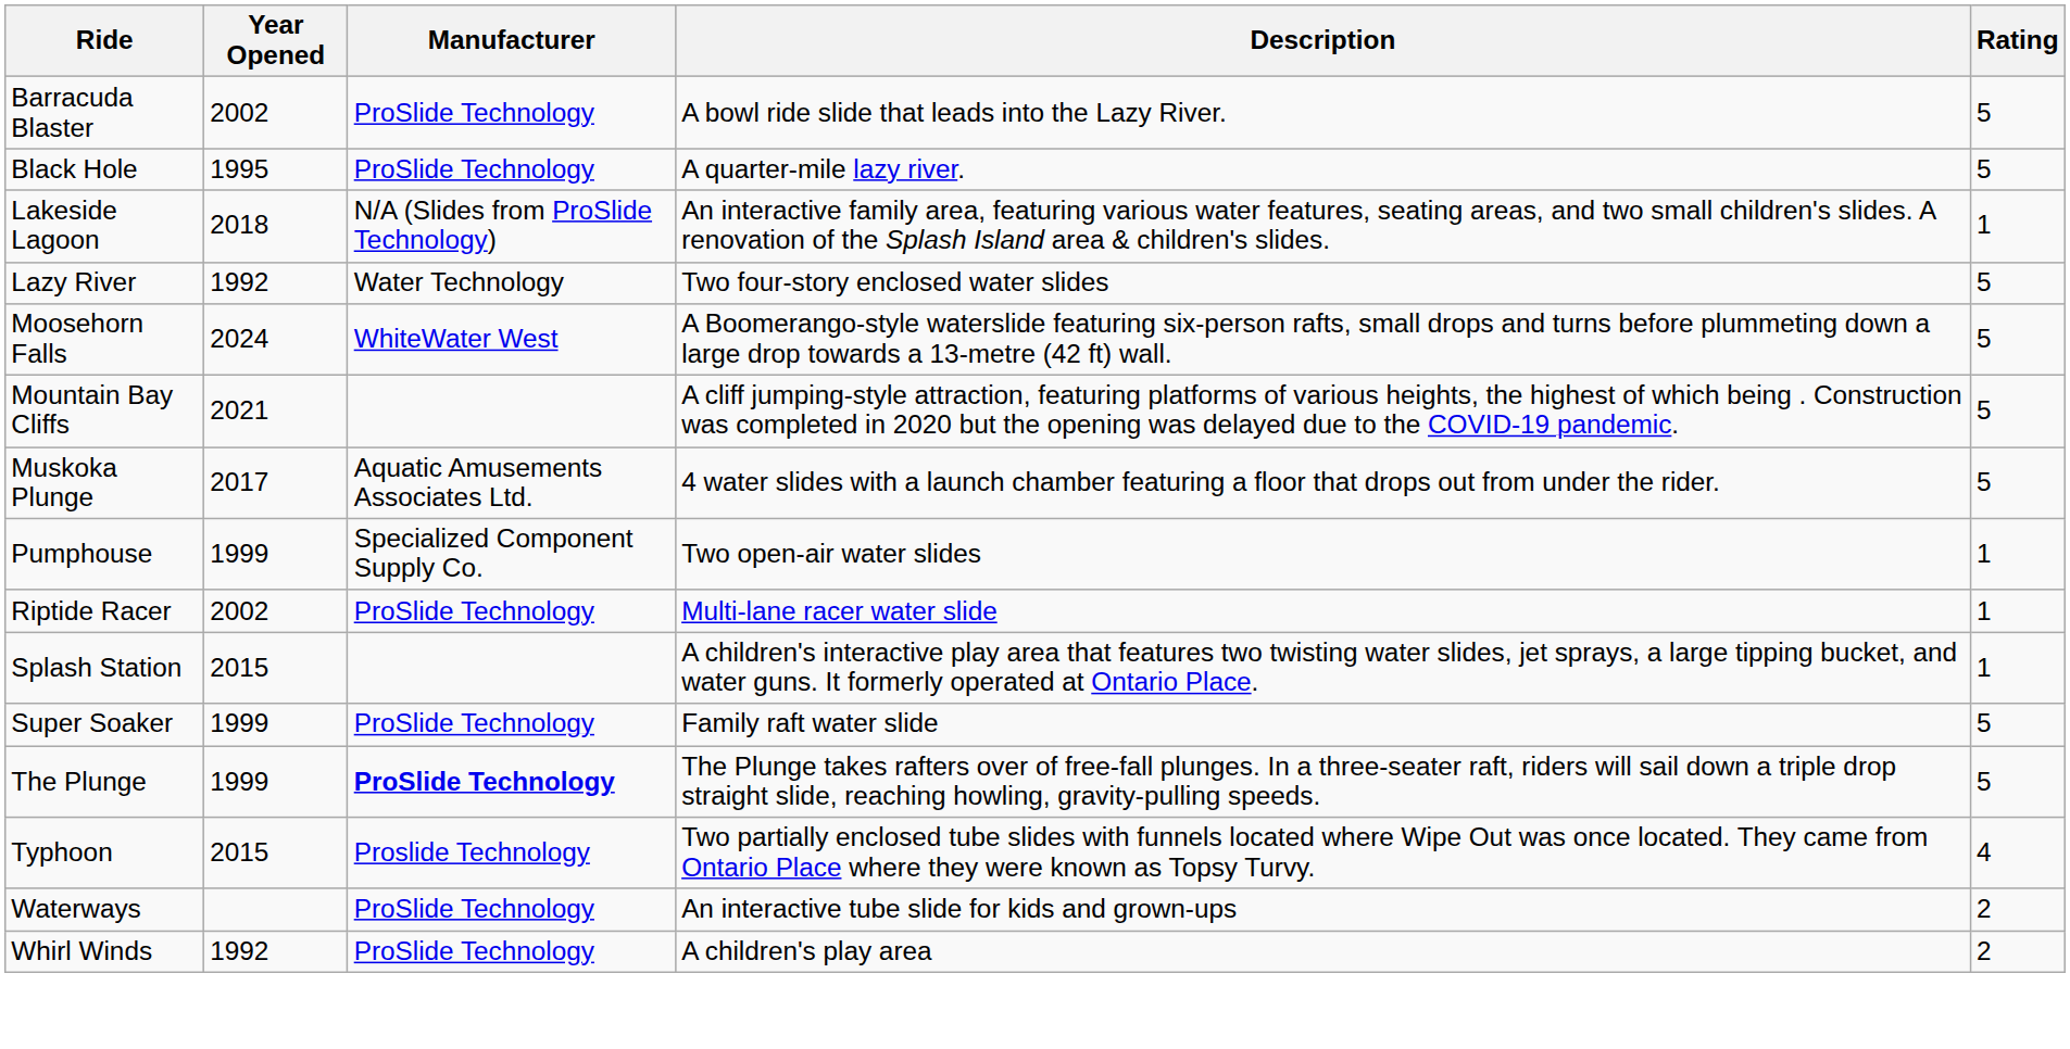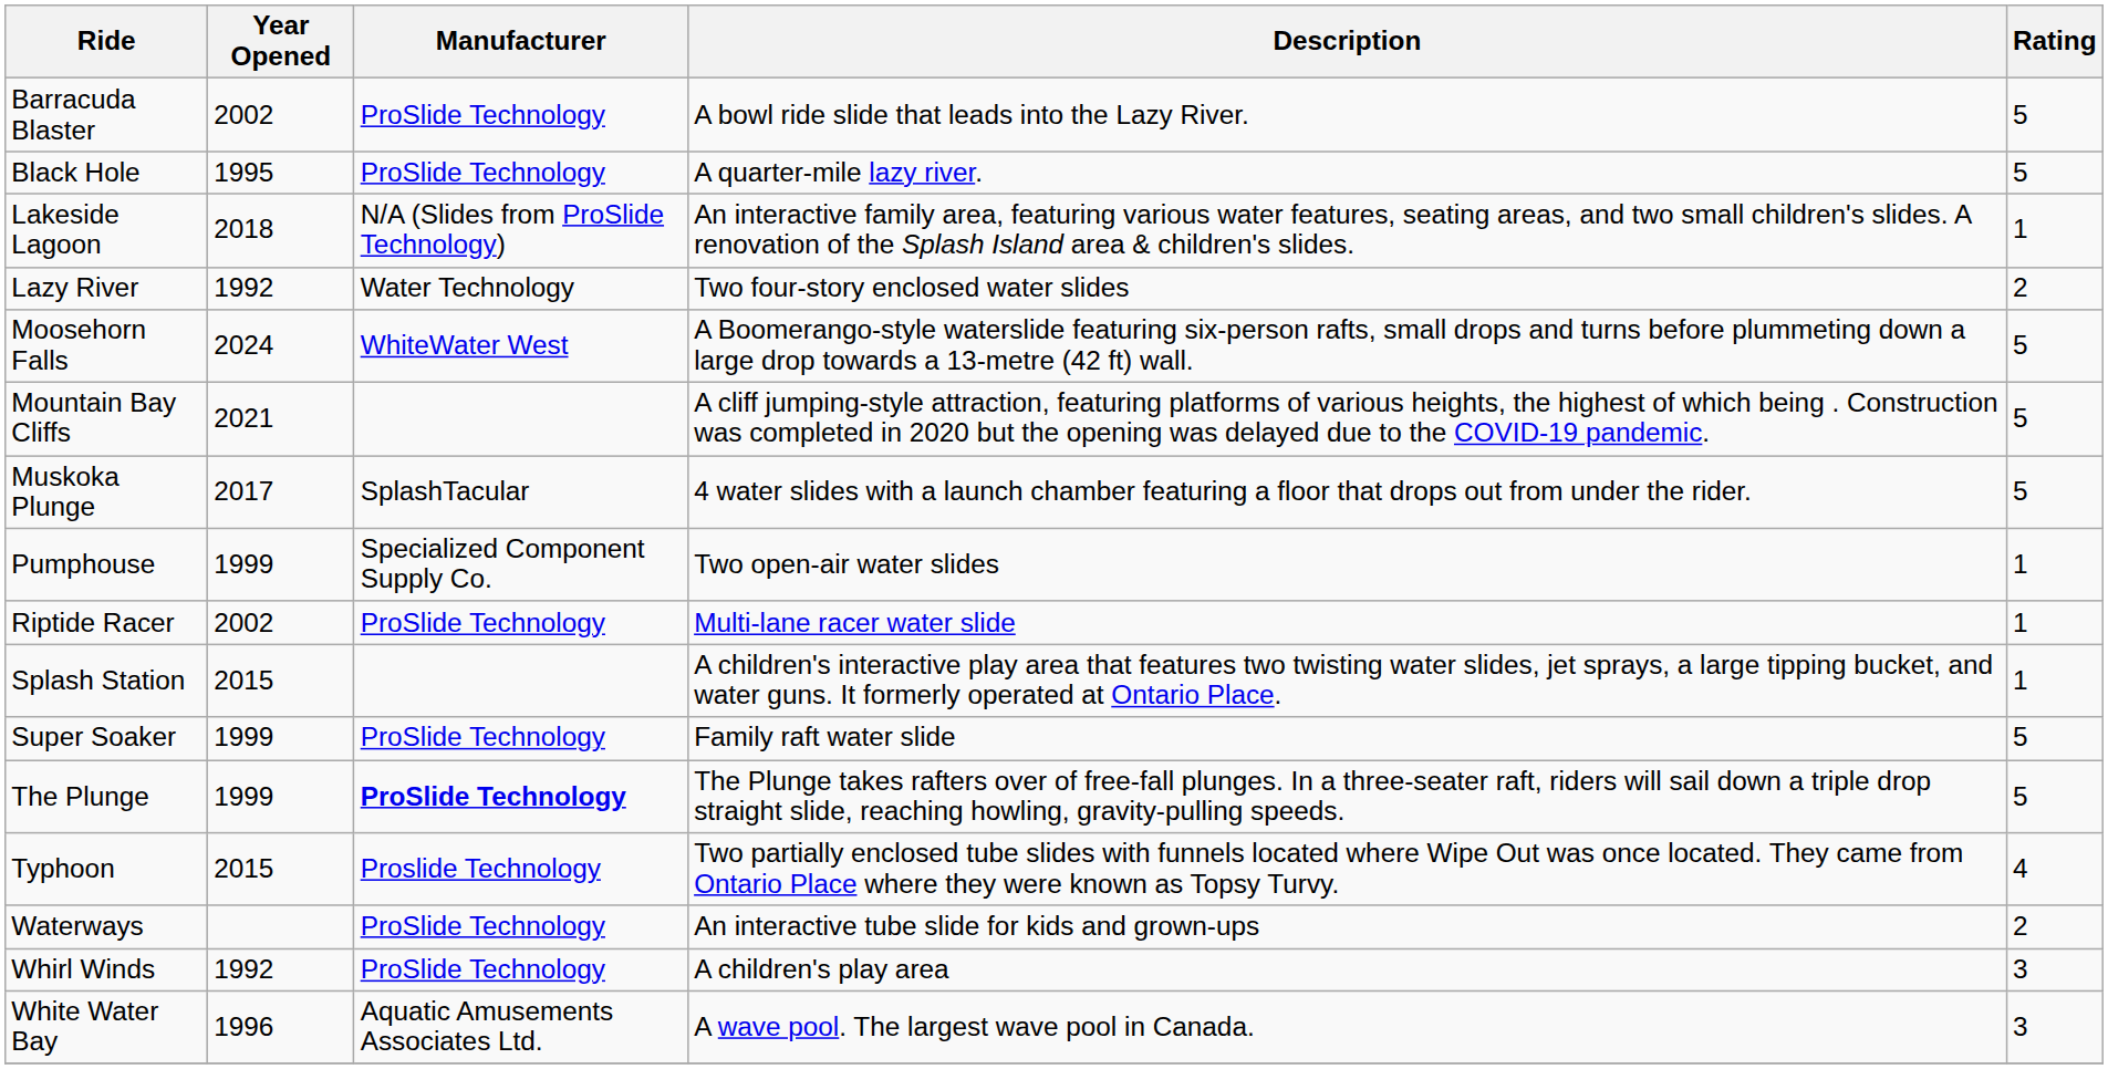 <table class="wikitable sortable">
 <tr>
 <th>Ride</th>
 <th>Year Opened</th>
 <th>Manufacturer</th>
 <th>Description</th>
 <th>Rating</th>
 </tr>
 <tr>
 <td>Barracuda Blaster</td>
 <td>2002</td>
 <td><a href='#'>ProSlide Technology</a></td>
 <td>A bowl ride slide that leads into the Lazy River.</td>
 <td>5</td>
 </tr>
 <tr>
 <td>Black Hole</td>
 <td>1995</td>
 <td><a href='#'>ProSlide Technology</a></td>
 <td>A quarter-mile <a href='#'>lazy river</a>.</td>
 <td>5</td>
 </tr>
 <tr>
 <td>Lakeside Lagoon</td>
 <td>2018</td>
 <td>N/A (Slides from <a href='#'>ProSlide Technology</a>)</td>
 <td>An interactive family area, featuring various water features, seating areas, and two small children's slides. A renovation of the <em>Splash Island</em> area & children's slides.</td>
 <td>1</td>
 </tr>
 <tr>
 <td>Lazy River</td>
 <td>1992</td>
 <td>Water Technology</td>
 <td>Two four-story enclosed water slides</td>
-<td>5</td>
+<td>2</td>
 </tr>
 <tr>
 <td>Moosehorn Falls</td>
 <td>2024</td>
 <td><a href='#'>WhiteWater West</a></td>
 <td>A Boomerango-style waterslide featuring six-person rafts, small drops and turns before plummeting down a large drop towards a 13-metre (42 ft) wall.</td>
 <td>5</td>
 </tr>
 <tr>
 <td>Mountain Bay Cliffs</td>
 <td>2021</td>
 <td></td>
 <td>A cliff jumping-style attraction, featuring platforms of various heights, the highest of which being . Construction was completed in 2020 but the opening was delayed due to the <a href='#'>COVID-19 pandemic</a>.</td>
 <td>5</td>
 </tr>
 <tr>
 <td>Muskoka Plunge</td>
 <td>2017</td>
-<td>Aquatic Amusements Associates Ltd.</td>
+<td>SplashTacular</td>
 <td>4 water slides with a launch chamber featuring a floor that drops out from under the rider.</td>
 <td>5</td>
 </tr>
 <tr>
 <td>Pumphouse</td>
 <td>1999</td>
 <td>Specialized Component Supply Co.</td>
 <td>Two open-air water slides</td>
 <td>1</td>
 </tr>
 <tr>
 <td>Riptide Racer</td>
 <td>2002</td>
 <td><a href='#'>ProSlide Technology</a></td>
 <td><a href='#'>Multi-lane racer water slide</a></td>
 <td>1</td>
 </tr>
 <tr>
 <td>Splash Station</td>
 <td>2015</td>
 <td></td>
 <td>A children's interactive play area that features two twisting water slides, jet sprays, a large tipping bucket, and water guns. It formerly operated at <a href='#'>Ontario Place</a>.</td>
 <td>1</td>
 </tr>
 <tr>
 <td>Super Soaker</td>
 <td>1999</td>
 <td><a href='#'>ProSlide Technology</a></td>
 <td>Family raft water slide</td>
 <td>5</td>
 </tr>
 <tr>
 <td>The Plunge</td>
 <td>1999</td>
 <td><strong><a href='#'>ProSlide Technology</a></strong></td>
 <td>The Plunge takes rafters over  of free-fall plunges. In a three-seater raft, riders will sail down a triple drop straight slide, reaching howling, gravity-pulling speeds.</td>
 <td>5</td>
 </tr>
 <tr>
 <td>Typhoon</td>
 <td>2015</td>
 <td><a href='#'>Proslide Technology</a></td>
 <td>Two partially enclosed tube slides with funnels located where Wipe Out was once located. They came from <a href='#'>Ontario Place</a> where they were known as Topsy Turvy.</td>
 <td>4</td>
 </tr>
 <tr>
 <td>Waterways</td>
 <td></td>
 <td><a href='#'>ProSlide Technology</a></td>
 <td>An interactive tube slide for kids and grown-ups</td>
 <td>2</td>
 </tr>
 <tr>
 <td>Whirl Winds</td>
 <td>1992</td>
 <td><a href='#'>ProSlide Technology</a></td>
 <td>A children's play area</td>
-<td>2</td>
+<td>3</td>
+</tr>
+<tr>
+<td>White Water Bay</td>
+<td>1996</td>
+<td>Aquatic Amusements Associates Ltd.</td>
+<td>A <a href='#'>wave pool</a>. The largest wave pool in Canada.</td>
+<td>3</td>
 </tr>
 <tr>
 </tr>
 </table>
